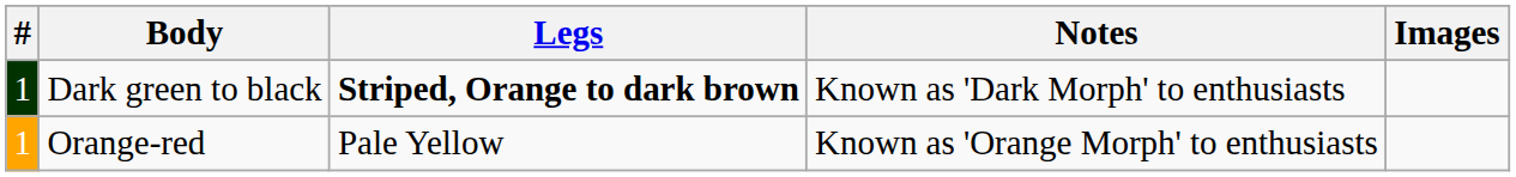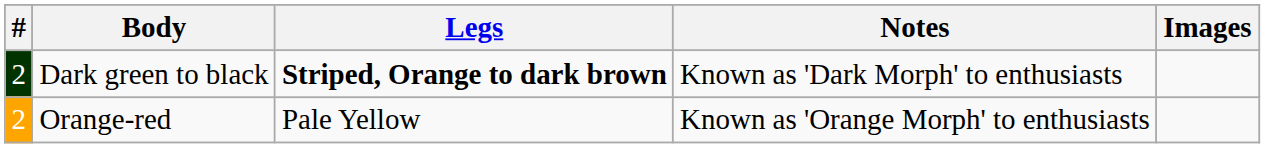 <table class="wikitable">
 <tr>
 <th>#</th>
 <th>Body</th>
 <th><a href='#'>Legs</a></th>
 <th>Notes</th>
 <th>Images</th>
 </tr>
 <tr>
-<td style="background:#003300; color:white;">1</td>
+<td style="background:#003300; color:white;">2</td>
 <td>Dark green to black</td>
 <td><strong>Striped, Orange to dark brown</strong></td>
 <td>Known as 'Dark Morph' to enthusiasts</td>
 <td></td>
 </tr>
 <tr>
-<td style="background:orange; color:white;">1</td>
+<td style="background:orange; color:white;">2</td>
 <td>Orange-red</td>
 <td>Pale Yellow</td>
 <td>Known as 'Orange Morph' to enthusiasts</td>
 </tr>
 </table>
